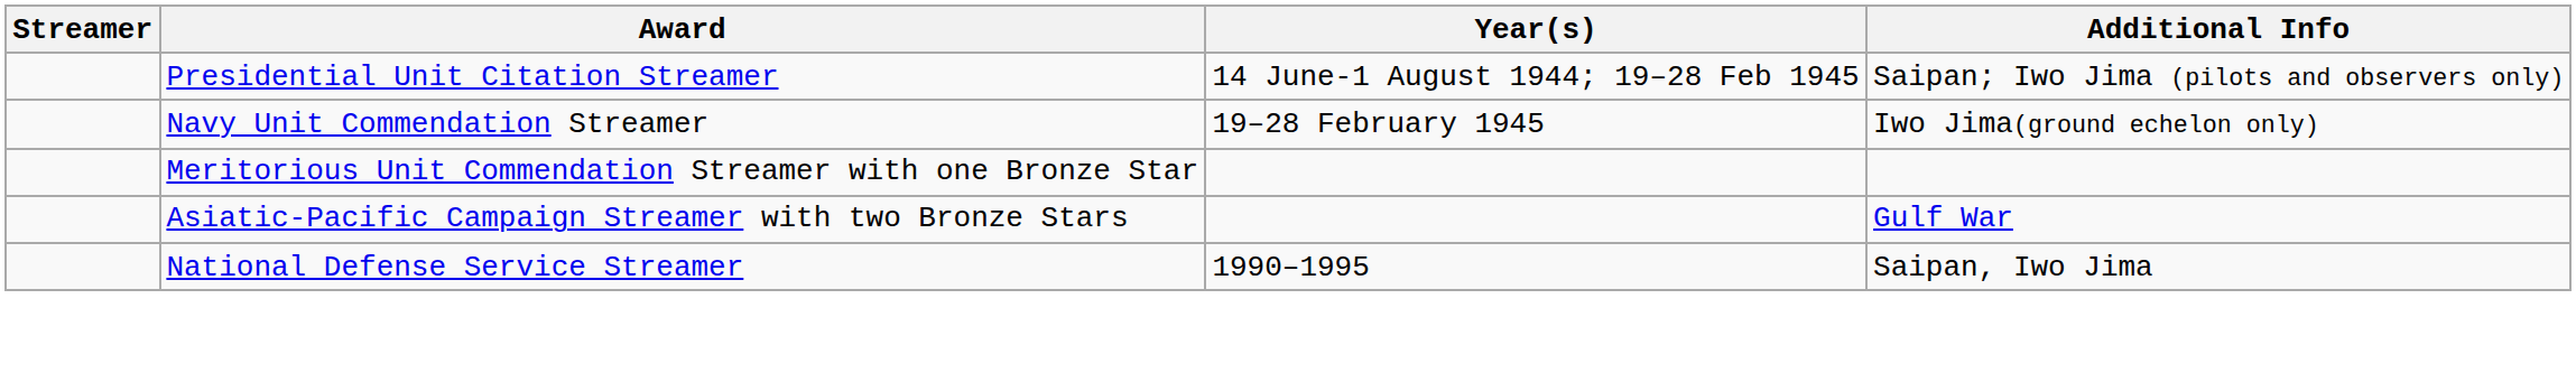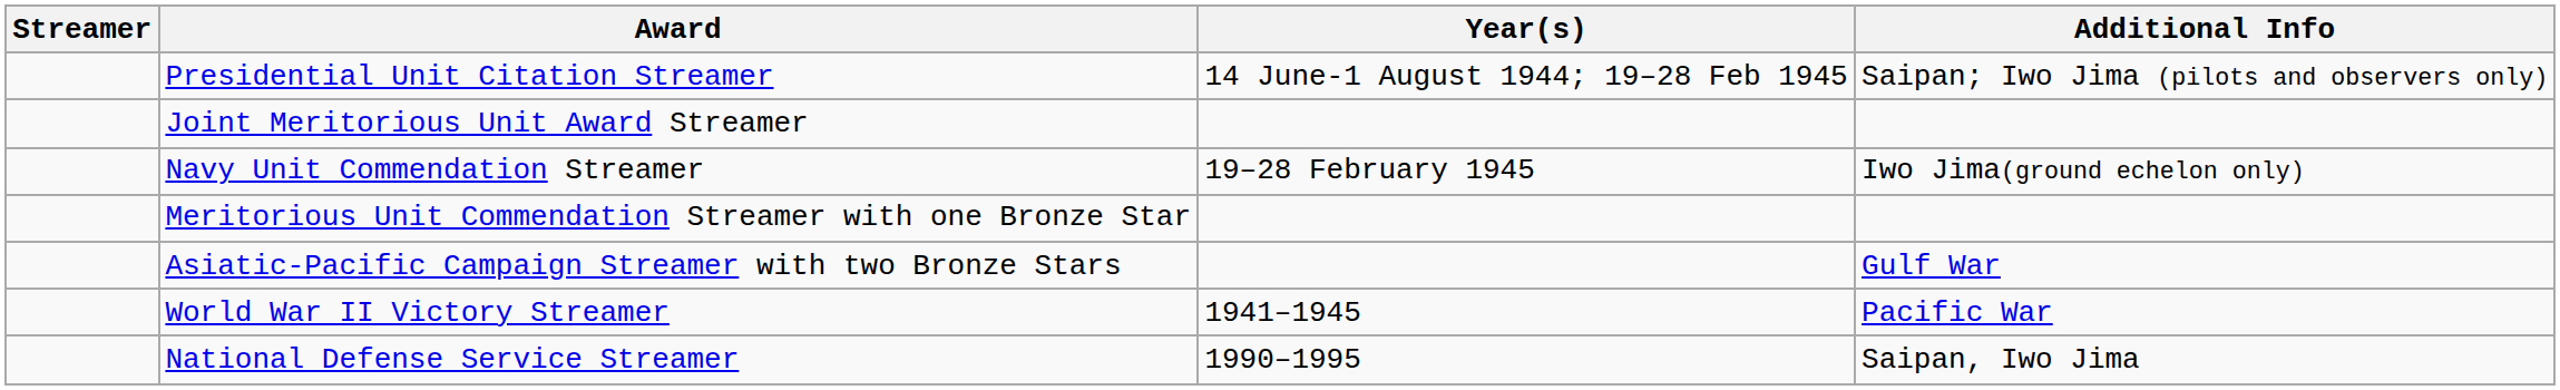 <table class=wikitable>
 <tr>
 <th>Streamer</th>
 <th>Award</th>
 <th>Year(s)</th>
 <th>Additional Info</th>
 </tr>
 <tr>
 <td></td>
 <td><a href='#'>Presidential Unit Citation Streamer</a></td>
 <td>14 June-1 August 1944; 19–28 Feb 1945</td>
 <td>Saipan; Iwo Jima <small>(pilots and observers only)</small></td>
+</tr>
+<tr>
+<td></td>
+<td><a href='#'>Joint Meritorious Unit Award</a> Streamer</td>
+<td><br></td>
+<td><br></td>
 </tr>
 <tr>
 <td></td>
 <td><a href='#'>Navy Unit Commendation</a> Streamer</td>
 <td>19–28 February 1945</td>
 <td>Iwo Jima<small>(ground echelon only)</small></td>
 </tr>
 <tr>
 <td></td>
 <td><a href='#'>Meritorious Unit Commendation</a> Streamer with one Bronze Star</td>
 <td><br></td>
 <td><br></td>
 </tr>
 <tr>
 <td></td>
 <td><a href='#'>Asiatic-Pacific Campaign Streamer</a> with two Bronze Stars</td>
 <td><br></td>
 <td><a href='#'>Gulf War</a></td>
 </tr>
 <tr>
 <td></td>
+<td><a href='#'>World War II Victory Streamer</a></td>
+<td>1941–1945</td>
+<td><a href='#'>Pacific War</a></td>
+</tr>
+<tr>
+<td></td>
 <td><a href='#'>National Defense Service Streamer</a></td>
 <td>1990–1995</td>
 <td>Saipan, Iwo Jima</td>
 </tr>
 <tr>
 </tr>
 </table>
